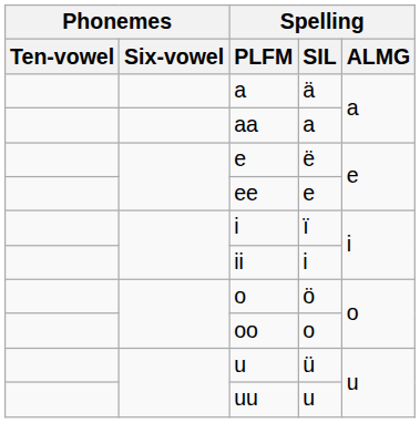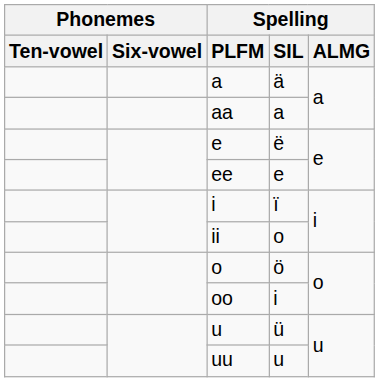 <table class="wikitable">
 <tr>
 <th colspan=2>Phonemes</th>
 <th colspan=3>Spelling</th>
 </tr>
 <tr>
 <th>Ten-vowel</th>
 <th>Six-vowel</th>
 <th>PLFM</th>
 <th>SIL</th>
 <th>ALMG</th>
 </tr>
 <tr>
 <td></td>
 <td></td>
 <td>a</td>
 <td>ä</td>
 <td rowspan=2>a</td>
 </tr>
 <tr>
 <td></td>
 <td></td>
 <td>aa</td>
 <td>a</td>
 </tr>
 <tr>
 <td></td>
 <td rowspan=2></td>
 <td>e</td>
 <td>ë</td>
 <td rowspan=2>e</td>
 </tr>
 <tr>
 <td></td>
 <td>ee</td>
 <td>e</td>
 </tr>
 <tr>
 <td></td>
 <td rowspan=2></td>
 <td>i</td>
 <td>ï</td>
 <td rowspan=2>i</td>
 </tr>
 <tr>
 <td></td>
 <td>ii</td>
-<td>i</td>
+<td>o</td>
 </tr>
 <tr>
 <td></td>
 <td rowspan=2></td>
 <td>o</td>
 <td>ö</td>
 <td rowspan=2>o</td>
 </tr>
 <tr>
 <td></td>
 <td>oo</td>
-<td>o</td>
+<td>i</td>
 </tr>
 <tr>
 <td></td>
 <td rowspan=2></td>
 <td>u</td>
 <td>ü</td>
 <td rowspan=2>u</td>
 </tr>
 <tr>
 <td></td>
 <td>uu</td>
 <td>u</td>
 </tr>
 </table>
